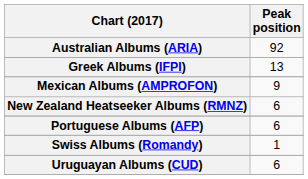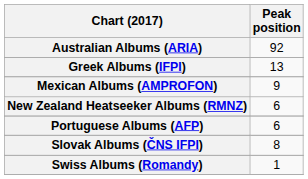 <table class="wikitable sortable plainrowheaders" style="text-align:center">
 <tr>
 <th scope="col">Chart (2017)</th>
 <th scope="col">Peak<br>position</th>
 </tr>
 <tr>
 <th scope="row">Australian Albums (<a href='#'>ARIA</a>)</th>
 <td>92</td>
 </tr>
 <tr>
 </tr>
 <tr>
 </tr>
 <tr>
 </tr>
 <tr>
 </tr>
 <tr>
 </tr>
 <tr>
 </tr>
 <tr>
 </tr>
 <tr>
 </tr>
 <tr>
 </tr>
 <tr>
 <th scope="row">Greek Albums (<a href='#'>IFPI</a>)</th>
 <td>13</td>
 </tr>
 <tr>
 </tr>
 <tr>
 </tr>
 <tr>
 <th scope="row">Mexican Albums (<a href='#'>AMPROFON</a>)</th>
 <td>9</td>
 </tr>
 <tr>
 <th scope="row">New Zealand Heatseeker Albums (<a href='#'>RMNZ</a>)</th>
 <td>6</td>
 </tr>
 <tr>
 </tr>
 <tr>
 <th scope="row">Portuguese Albums (<a href='#'>AFP</a>)</th>
 <td>6</td>
 </tr>
 <tr>
 </tr>
 <tr>
+<th scope="row">Slovak Albums (<a href='#'>ČNS IFPI</a>)</th>
+<td>8</td>
+</tr>
+<tr>
 </tr>
 <tr>
 </tr>
 <tr>
 </tr>
 <tr>
 <th scope="row">Swiss Albums (<a href='#'>Romandy</a>)</th>
 <td>1</td>
 </tr>
 <tr>
 </tr>
 <tr>
-<th scope="row">Uruguayan Albums (<a href='#'>CUD</a>)</th>
-<td>6</td>
-</tr>
-<tr>
 </tr>
 <tr>
 </tr>
 <tr>
 </tr>
 </table>
